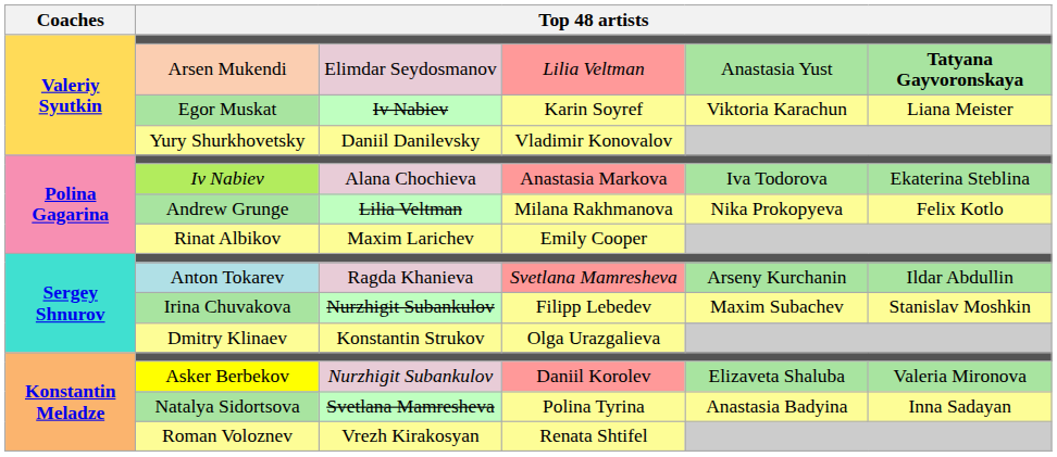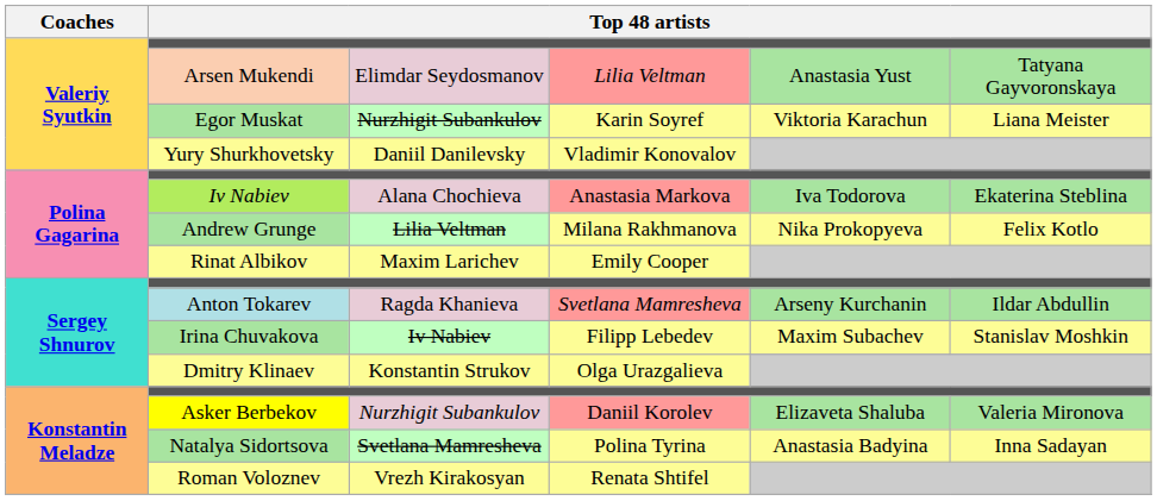 <table class="wikitable" style="text-align:center; width:100%;">
 <tr>
 <th width="10%">Coaches</th>
 <th width="90%" colspan=5>Top 48 artists</th>
 </tr>
 <tr>
 <th rowspan=4 style="background:#ffdb58"><a href='#'>Valeriy Syutkin</a></th>
 <td colspan=5 style="background:#555555;"></td>
 </tr>
 <tr>
 <td width="14%" style="background:#FBCEB1;">Arsen Mukendi</td>
 <td width="14%" style="background:#E8CCD7;">Elimdar Seydosmanov</td>
 <td width="14%" style="background:#FF9999;"><em>Lilia Veltman</em></td>
 <td width="14%" style="background:#A8E4A0;">Anastasia Yust</td>
-<td width="14%" style="background:#A8E4A0;"><strong>Tatyana Gayvoronskaya</strong></td>
+<td width="14%" style="background:#A8E4A0;">Tatyana Gayvoronskaya</td>
 </tr>
 <tr>
 <td style="background:#A8E4A0;">Egor Muskat</td>
-<td style="background:#BFFFC0;"><s>Iv Nabiev</s></td>
+<td style="background:#BFFFC0;"><s>Nurzhigit Subankulov</s></td>
 <td style="background:#FDFD96;">Karin Soyref</td>
 <td style="background:#FDFD96;">Viktoria Karachun</td>
 <td style="background:#FDFD96;">Liana Meister</td>
 </tr>
 <tr>
 <td style="background:#FDFD96;">Yury Shurkhovetsky</td>
 <td style="background:#FDFD96;">Daniil Danilevsky</td>
 <td style="background:#FDFD96;">Vladimir Konovalov</td>
 <td colspan=2 style="background:#ccc;"></td>
 </tr>
 <tr>
 <th rowspan=4 style="background:#f78fb2;"><a href='#'>Polina Gagarina</a></th>
 <td colspan=5 style="background:#555555;"></td>
 </tr>
 <tr>
 <td style="background:#B2EC5D;"><em>Iv Nabiev</em></td>
 <td style="background:#E8CCD7;">Alana Chochieva</td>
 <td style="background:#FF9999;">Anastasia Markova</td>
 <td style="background:#A8E4A0;">Iva Todorova</td>
 <td style="background:#A8E4A0;">Ekaterina Steblina</td>
 </tr>
 <tr>
 <td style="background:#A8E4A0;">Andrew Grunge</td>
 <td style="background:#BFFFC0;"><s>Lilia Veltman</s></td>
 <td style="background:#FDFD96;">Milana Rakhmanova</td>
 <td style="background:#FDFD96;">Nika Prokopyeva</td>
 <td style="background:#FDFD96;">Felix Kotlo</td>
 </tr>
 <tr>
 <td style="background:#FDFD96;">Rinat Albikov</td>
 <td style="background:#FDFD96;">Maxim Larichev</td>
 <td style="background:#FDFD96;">Emily Cooper</td>
 <td colspan=2 style="background:#ccc;"></td>
 </tr>
 <tr>
 <th rowspan=4 style="background:turquoise;"><a href='#'>Sergey Shnurov</a></th>
 <td colspan=5 style="background:#555555;"></td>
 </tr>
 <tr>
 <td style="background:#B0E0E6;">Anton Tokarev</td>
 <td style="background:#E8CCD7;">Ragda Khanieva</td>
 <td style="background:#FF9999;"><em>Svetlana Mamresheva</em></td>
 <td style="background:#A8E4A0;">Arseny Kurchanin</td>
 <td style="background:#A8E4A0;">Ildar Abdullin</td>
 </tr>
 <tr>
 <td style="background:#A8E4A0;">Irina Chuvakova</td>
-<td style="background:#BFFFC0;"><s>Nurzhigit Subankulov</s></td>
+<td style="background:#BFFFC0;"><s>Iv Nabiev</s></td>
 <td style="background:#FDFD96;">Filipp Lebedev</td>
 <td style="background:#FDFD96;">Maxim Subachev</td>
 <td style="background:#FDFD96;">Stanislav Moshkin</td>
 </tr>
 <tr>
 <td style="background:#FDFD96;">Dmitry Klinaev</td>
 <td style="background:#FDFD96;">Konstantin Strukov</td>
 <td style="background:#FDFD96;">Olga Urazgalieva</td>
 <td colspan=2 style="background:#ccc;"></td>
 </tr>
 <tr>
 <th rowspan=4 style="background:#fbb46e;"><a href='#'>Konstantin Meladze</a></th>
 <td colspan=5 style="background:#555555;"></td>
 </tr>
 <tr>
 <td style="background:yellow;">Asker Berbekov</td>
 <td style="background:#E8CCD7;"><em>Nurzhigit Subankulov</em></td>
 <td style="background:#FF9999;">Daniil Korolev</td>
 <td style="background:#A8E4A0;">Elizaveta Shaluba</td>
 <td style="background:#A8E4A0;">Valeria Mironova</td>
 </tr>
 <tr>
 <td style="background:#A8E4A0;">Natalya Sidortsova</td>
 <td style="background:#BFFFC0;"><s>Svetlana Mamresheva</s></td>
 <td style="background:#FDFD96;">Polina Tyrina</td>
 <td style="background:#FDFD96;">Anastasia Badyina</td>
 <td style="background:#FDFD96;">Inna Sadayan</td>
 </tr>
 <tr>
 <td style="background:#FDFD96;">Roman Voloznev</td>
 <td style="background:#FDFD96;">Vrezh Kirakosyan</td>
 <td style="background:#FDFD96;">Renata Shtifel</td>
 <td colspan=2 style="background:#ccc;"></td>
 </tr>
 <tr>
 </tr>
 </table>
